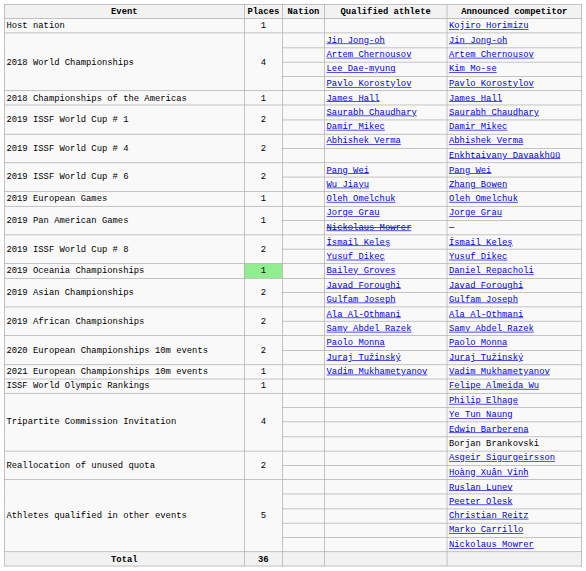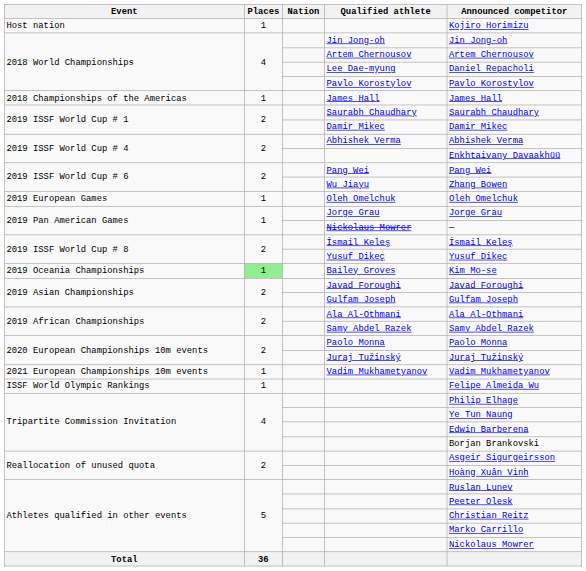 <table class=wikitable style="text-align:left" width=850>
 <tr>
 <th>Event</th>
 <th width=50>Places</th>
 <th>Nation</th>
 <th>Qualified athlete</th>
 <th>Announced competitor</th>
 </tr>
 <tr>
 <td>Host nation</td>
 <td align=center>1</td>
 <td></td>
 <td></td>
 <td><a href='#'>Kojiro Horimizu</a></td>
 </tr>
 <tr>
 <td rowspan="4">2018 World Championships</td>
 <td rowspan=4 align=center>4</td>
 <td></td>
 <td><a href='#'>Jin Jong-oh</a></td>
 <td><a href='#'>Jin Jong-oh</a></td>
 </tr>
 <tr>
 <td></td>
 <td><a href='#'>Artem Chernousov</a></td>
 <td><a href='#'>Artem Chernousov</a></td>
 </tr>
 <tr>
 <td></td>
 <td><a href='#'>Lee Dae-myung</a></td>
-<td><a href='#'>Kim Mo-se</a></td>
+<td><a href='#'>Daniel Repacholi</a></td>
 </tr>
 <tr>
 <td></td>
 <td><a href='#'>Pavlo Korostylov</a></td>
 <td><a href='#'>Pavlo Korostylov</a></td>
 </tr>
 <tr>
 <td>2018 Championships of the Americas</td>
 <td align=center>1</td>
 <td></td>
 <td><a href='#'>James Hall</a></td>
 <td><a href='#'>James Hall</a></td>
 </tr>
 <tr>
 <td rowspan="2">2019 ISSF World Cup # 1</td>
 <td rowspan=2 align=center>2</td>
 <td></td>
 <td><a href='#'>Saurabh Chaudhary</a></td>
 <td><a href='#'>Saurabh Chaudhary</a></td>
 </tr>
 <tr>
 <td></td>
 <td><a href='#'>Damir Mikec</a></td>
 <td><a href='#'>Damir Mikec</a></td>
 </tr>
 <tr>
 <td rowspan="2">2019 ISSF World Cup # 4</td>
 <td rowspan=2 align=center>2</td>
 <td></td>
 <td><a href='#'>Abhishek Verma</a></td>
 <td><a href='#'>Abhishek Verma</a></td>
 </tr>
 <tr>
 <td></td>
 <td></td>
 <td><a href='#'>Enkhtaivany Davaakhüü</a></td>
 </tr>
 <tr>
 <td rowspan="2">2019 ISSF World Cup # 6</td>
 <td rowspan=2 align=center>2</td>
 <td></td>
 <td><a href='#'>Pang Wei</a></td>
 <td><a href='#'>Pang Wei</a></td>
 </tr>
 <tr>
 <td></td>
 <td><a href='#'>Wu Jiayu</a></td>
 <td><a href='#'>Zhang Bowen</a></td>
 </tr>
 <tr>
 <td>2019 European Games</td>
 <td align=center>1</td>
 <td></td>
 <td><a href='#'>Oleh Omelchuk</a></td>
 <td><a href='#'>Oleh Omelchuk</a></td>
 </tr>
 <tr>
 <td rowspan="2">2019 Pan American Games</td>
 <td rowspan=2 align=center>1</td>
 <td></td>
 <td><a href='#'>Jorge Grau</a></td>
 <td><a href='#'>Jorge Grau</a></td>
 </tr>
 <tr>
 <td><s></s></td>
 <td><a href='#'><s>Nickolaus Mowrer</s></a></td>
 <td>—</td>
 </tr>
 <tr>
 <td rowspan="2">2019 ISSF World Cup # 8</td>
 <td rowspan=2 align=center>2</td>
 <td></td>
 <td><a href='#'>İsmail Keleş</a></td>
 <td><a href='#'>İsmail Keleş</a></td>
 </tr>
 <tr>
 <td></td>
 <td><a href='#'>Yusuf Dikeç</a></td>
 <td><a href='#'>Yusuf Dikeç</a></td>
 </tr>
 <tr>
 <td>2019 Oceania Championships</td>
 <td align=center style="background: lightgreen;">1</td>
 <td></td>
 <td><a href='#'>Bailey Groves</a></td>
-<td><a href='#'>Daniel Repacholi</a></td>
+<td><a href='#'>Kim Mo-se</a></td>
 </tr>
 <tr>
 <td rowspan=2>2019 Asian Championships</td>
 <td rowspan=2 align=center>2</td>
 <td></td>
 <td><a href='#'>Javad Foroughi</a></td>
 <td><a href='#'>Javad Foroughi</a></td>
 </tr>
 <tr>
 <td></td>
 <td><a href='#'>Gulfam Joseph</a></td>
 <td><a href='#'>Gulfam Joseph</a></td>
 </tr>
 <tr>
 <td rowspan=2>2019 African Championships</td>
 <td rowspan=2 align=center>2</td>
 <td></td>
 <td><a href='#'>Ala Al-Othmani</a></td>
 <td><a href='#'>Ala Al-Othmani</a></td>
 </tr>
 <tr>
 <td></td>
 <td><a href='#'>Samy Abdel Razek</a></td>
 <td><a href='#'>Samy Abdel Razek</a></td>
 </tr>
 <tr>
 <td rowspan="2">2020 European Championships 10m events</td>
 <td rowspan=2 align=center>2</td>
 <td></td>
 <td><a href='#'>Paolo Monna</a></td>
 <td><a href='#'>Paolo Monna</a></td>
 </tr>
 <tr>
 <td></td>
 <td><a href='#'>Juraj Tužinský</a></td>
 <td><a href='#'>Juraj Tužinský</a></td>
 </tr>
 <tr>
 <td>2021 European Championships 10m events</td>
 <td align=center>1</td>
 <td></td>
 <td><a href='#'>Vadim Mukhametyanov</a></td>
 <td><a href='#'>Vadim Mukhametyanov</a></td>
 </tr>
 <tr>
 <td>ISSF World Olympic Rankings</td>
 <td align=center>1</td>
 <td></td>
 <td></td>
 <td><a href='#'>Felipe Almeida Wu</a><br></td>
 </tr>
 <tr>
 <td rowspan=4>Tripartite Commission Invitation</td>
 <td rowspan=4 align=center>4</td>
 <td></td>
 <td></td>
 <td><a href='#'>Philip Elhage</a></td>
 </tr>
 <tr>
 <td></td>
 <td></td>
 <td><a href='#'>Ye Tun Naung</a></td>
 </tr>
 <tr>
 <td></td>
 <td></td>
 <td><a href='#'>Edwin Barberena</a></td>
 </tr>
 <tr>
 <td></td>
 <td></td>
 <td>Borjan Brankovski</td>
 </tr>
 <tr>
 <td rowspan=2>Reallocation of unused quota</td>
 <td rowspan=2 align=center>2</td>
 <td></td>
 <td></td>
 <td><a href='#'>Asgeir Sigurgeirsson</a></td>
 </tr>
 <tr>
 <td></td>
 <td></td>
 <td><a href='#'>Hoàng Xuân Vinh</a></td>
 </tr>
 <tr>
 <td rowspan="5">Athletes qualified in other events</td>
 <td rowspan="5" align="center">5</td>
 <td></td>
 <td></td>
 <td><a href='#'>Ruslan Lunev</a></td>
 </tr>
 <tr>
 <td></td>
 <td></td>
 <td><a href='#'>Peeter Olesk</a></td>
 </tr>
 <tr>
 <td></td>
 <td></td>
 <td><a href='#'>Christian Reitz</a></td>
 </tr>
 <tr>
 <td></td>
 <td></td>
 <td><a href='#'>Marko Carrillo</a></td>
 </tr>
 <tr>
 <td></td>
 <td></td>
 <td><a href='#'>Nickolaus Mowrer</a></td>
 </tr>
 <tr>
 <th>Total</th>
 <th>36</th>
 <th></th>
 <th></th>
 <th></th>
 </tr>
 </table>
